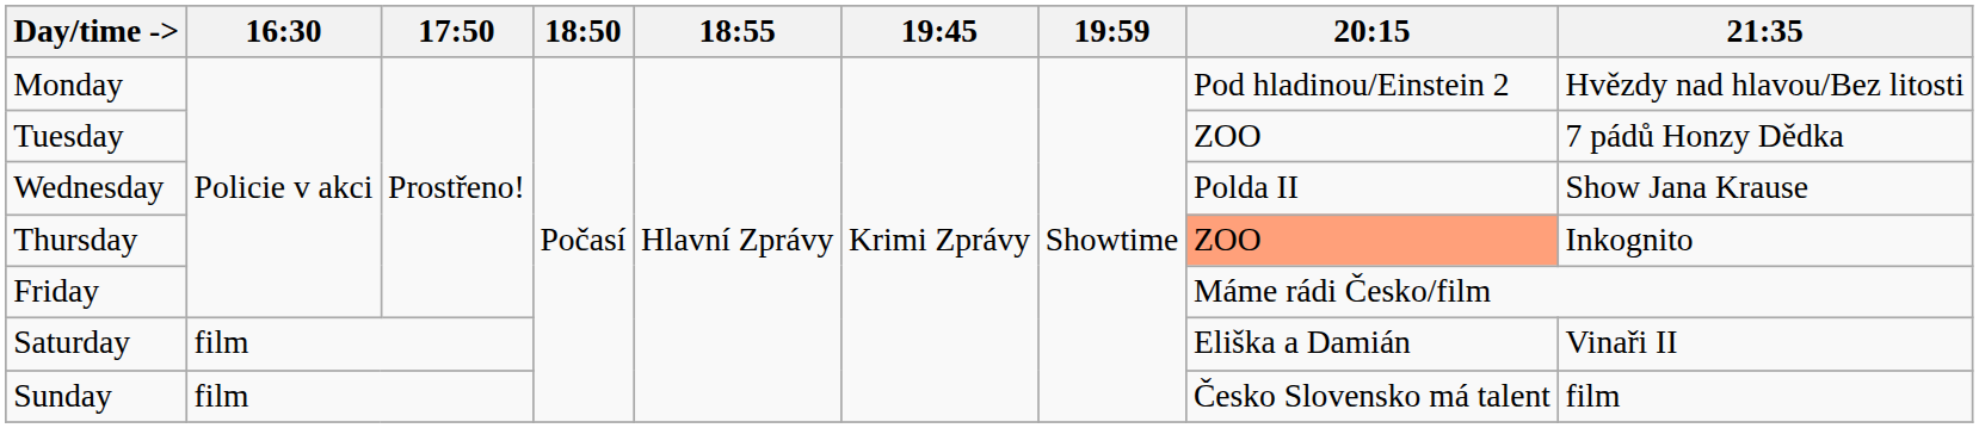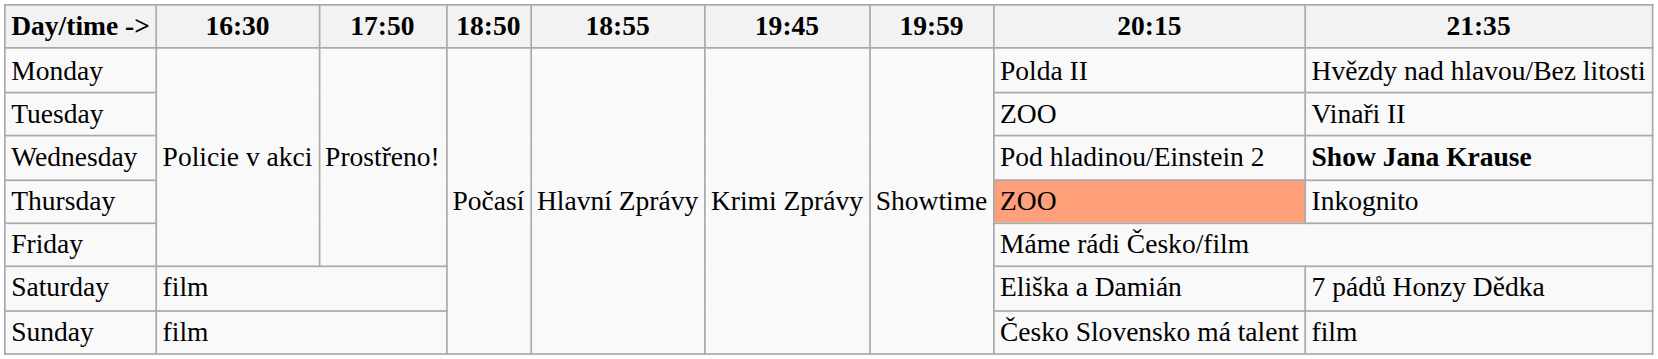 <table class="wikitable">
 <tr>
 <th>Day/time -></th>
 <th>16:30</th>
 <th>17:50</th>
 <th>18:50</th>
 <th>18:55</th>
 <th>19:45</th>
 <th>19:59</th>
 <th>20:15</th>
 <th>21:35</th>
 </tr>
 <tr>
 <td>Monday</td>
 <td rowspan="5">Policie v akci</td>
 <td rowspan="5">Prostřeno!</td>
 <td rowspan="7">Počasí</td>
 <td rowspan="7">Hlavní Zprávy</td>
 <td rowspan="7">Krimi Zprávy</td>
 <td rowspan="7">Showtime</td>
-<td>Pod hladinou/Einstein 2</td>
+<td>Polda II</td>
 <td>Hvězdy nad hlavou/Bez litosti</td>
 </tr>
 <tr>
 <td>Tuesday</td>
 <td>ZOO</td>
-<td>7 pádů Honzy Dědka</td>
+<td>Vinaři II</td>
 </tr>
 <tr>
 <td>Wednesday</td>
-<td>Polda II</td>
-<td>Show Jana Krause</td>
+<td>Pod hladinou/Einstein 2</td>
+<td><strong>Show Jana Krause</strong></td>
 </tr>
 <tr>
 <td>Thursday</td>
 <td style="background: lightsalmon;">ZOO</td>
 <td>Inkognito</td>
 </tr>
 <tr>
 <td>Friday</td>
 <td colspan="2">Máme rádi Česko/film</td>
 </tr>
 <tr>
 <td>Saturday</td>
 <td colspan="2">film</td>
 <td>Eliška a Damián</td>
-<td>Vinaři II</td>
+<td>7 pádů Honzy Dědka</td>
 </tr>
 <tr>
 <td>Sunday</td>
 <td colspan="2">film</td>
 <td>Česko Slovensko má talent</td>
 <td colspan="2">film</td>
 </tr>
 </table>
